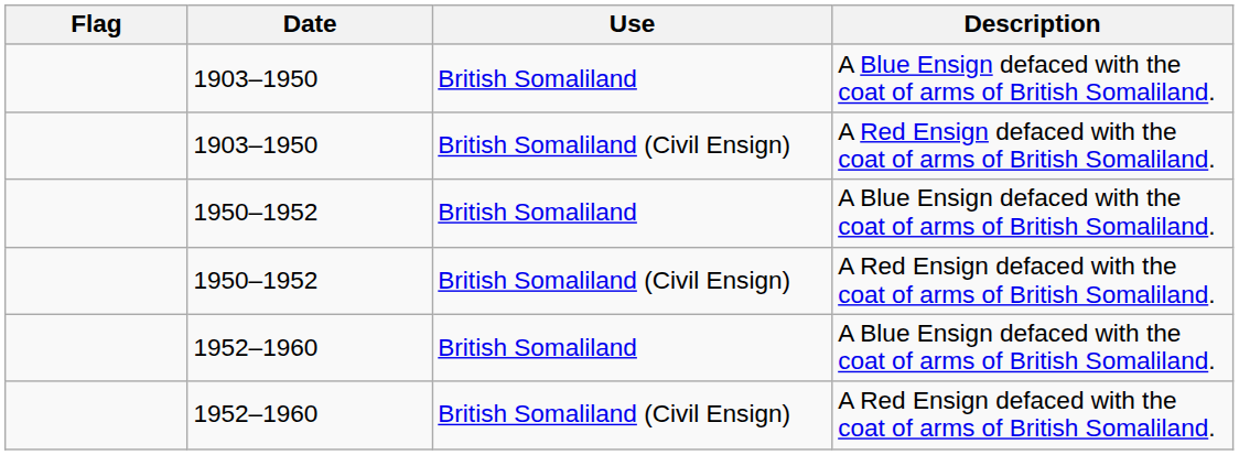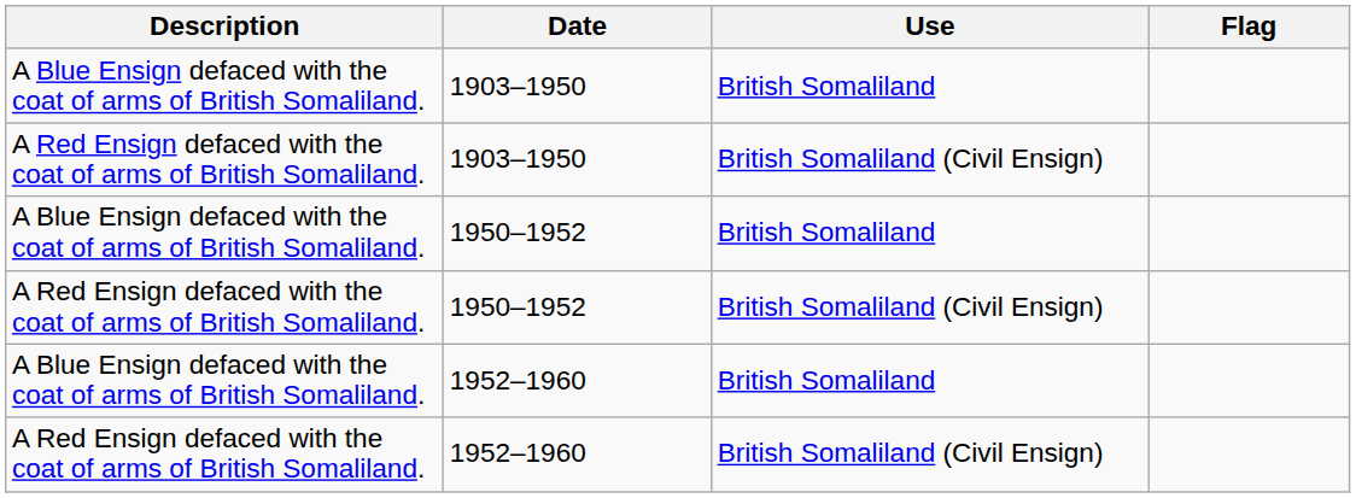 <table class="wikitable">
 <tr style="background:#efefef;">
-<th style="width:110px;">Flag</th>
+<th style="width:250px;">Description</th>
 <th style="width:150px;">Date</th>
 <th style="width:250px;">Use</th>
-<th style="width:250px;">Description</th>
+<th style="width:110px;">Flag</th>
 </tr>
 <tr>
-<td></td>
+<td>A <a href='#'>Blue Ensign</a> defaced with the <a href='#'>coat of arms of British Somaliland</a>.</td>
 <td>1903–1950</td>
 <td><a href='#'>British Somaliland</a></td>
-<td>A <a href='#'>Blue Ensign</a> defaced with the <a href='#'>coat of arms of British Somaliland</a>.</td>
+<td></td>
 </tr>
 <tr>
-<td></td>
+<td>A <a href='#'>Red Ensign</a> defaced with the <a href='#'>coat of arms of British Somaliland</a>.</td>
 <td>1903–1950</td>
 <td><a href='#'>British Somaliland</a> (Civil Ensign)</td>
-<td>A <a href='#'>Red Ensign</a> defaced with the <a href='#'>coat of arms of British Somaliland</a>.</td>
+<td></td>
 </tr>
 <tr>
-<td></td>
+<td>A Blue Ensign defaced with the <a href='#'>coat of arms of British Somaliland</a>.</td>
 <td>1950–1952</td>
 <td><a href='#'>British Somaliland</a></td>
-<td>A Blue Ensign defaced with the <a href='#'>coat of arms of British Somaliland</a>.</td>
+<td></td>
 </tr>
 <tr>
-<td></td>
+<td>A Red Ensign defaced with the <a href='#'>coat of arms of British Somaliland</a>.</td>
 <td>1950–1952</td>
 <td><a href='#'>British Somaliland</a> (Civil Ensign)</td>
-<td>A Red Ensign defaced with the <a href='#'>coat of arms of British Somaliland</a>.</td>
+<td></td>
 </tr>
 <tr>
-<td></td>
+<td>A Blue Ensign defaced with the <a href='#'>coat of arms of British Somaliland</a>.</td>
 <td>1952–1960</td>
 <td><a href='#'>British Somaliland</a></td>
-<td>A Blue Ensign defaced with the <a href='#'>coat of arms of British Somaliland</a>.</td>
+<td></td>
 </tr>
 <tr>
-<td></td>
+<td>A Red Ensign defaced with the <a href='#'>coat of arms of British Somaliland</a>.</td>
 <td>1952–1960</td>
 <td><a href='#'>British Somaliland</a> (Civil Ensign)</td>
-<td>A Red Ensign defaced with the <a href='#'>coat of arms of British Somaliland</a>.</td>
+<td></td>
 </tr>
 </table>
